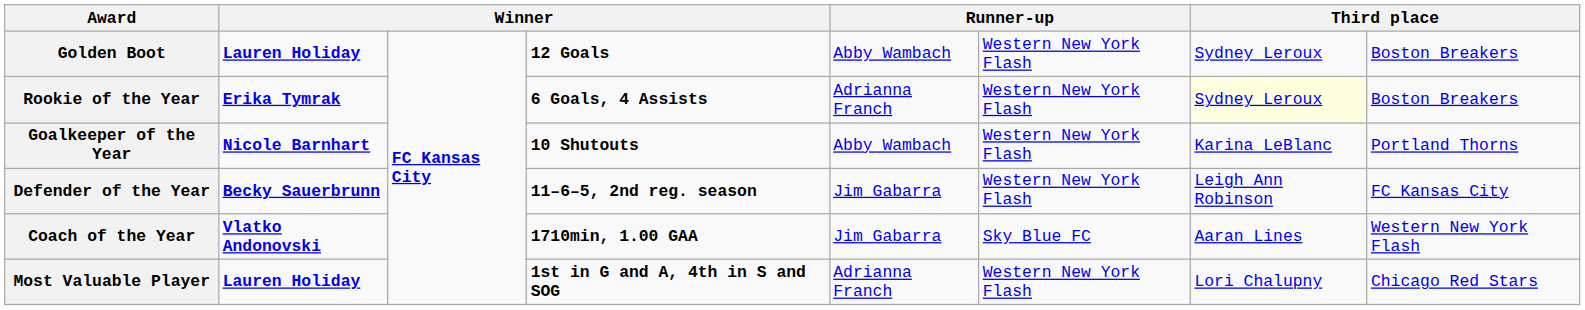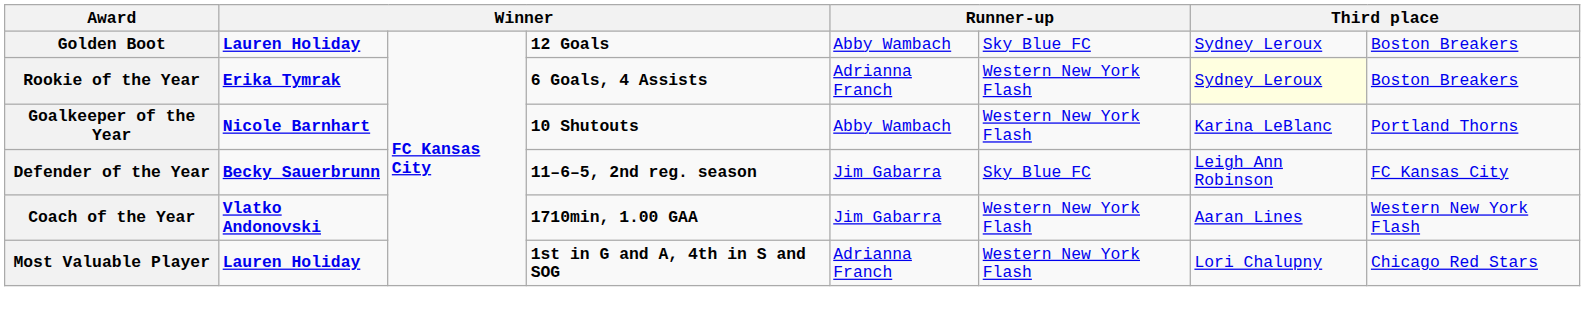 <table class="wikitable">
 <tr>
 <th>Award</th>
 <th colspan=3>Winner</th>
 <th colspan=2>Runner-up</th>
 <th colspan=2>Third place</th>
 </tr>
 <tr>
 <th>Golden Boot </th>
 <td><strong> <a href='#'>Lauren Holiday</a></strong></td>
 <td rowspan=6><strong><a href='#'>FC Kansas City</a></strong></td>
 <td><strong>12 Goals</strong></td>
 <td> <a href='#'>Abby Wambach</a></td>
-<td><a href='#'>Western New York Flash</a></td>
+<td><a href='#'>Sky Blue FC</a></td>
 <td> <a href='#'>Sydney Leroux</a></td>
 <td><a href='#'>Boston Breakers</a></td>
 </tr>
 <tr>
 <th>Rookie of the Year </th>
 <td><strong> <a href='#'>Erika Tymrak</a></strong></td>
 <td><strong>6 Goals, 4 Assists</strong></td>
 <td> <a href='#'>Adrianna Franch</a></td>
 <td><a href='#'>Western New York Flash</a></td>
 <td style="background: lightyellow;"> <a href='#'>Sydney Leroux</a></td>
 <td><a href='#'>Boston Breakers</a></td>
 </tr>
 <tr>
 <th>Goalkeeper of the Year </th>
 <td><strong> <a href='#'>Nicole Barnhart</a></strong></td>
 <td><strong>10 Shutouts</strong></td>
 <td> <a href='#'>Abby Wambach</a></td>
 <td><a href='#'>Western New York Flash</a></td>
 <td> <a href='#'>Karina LeBlanc</a></td>
 <td><a href='#'>Portland Thorns</a></td>
 </tr>
 <tr>
 <th>Defender of the Year </th>
 <td><strong> <a href='#'>Becky Sauerbrunn</a></strong></td>
 <td><strong>11–6–5, 2nd reg. season</strong></td>
 <td> <a href='#'>Jim Gabarra</a></td>
-<td><a href='#'>Western New York Flash</a></td>
+<td><a href='#'>Sky Blue FC</a></td>
 <td> <a href='#'>Leigh Ann Robinson</a></td>
 <td><a href='#'>FC Kansas City</a></td>
 </tr>
 <tr>
 <th>Coach of the Year </th>
 <td><strong> <a href='#'>Vlatko Andonovski</a></strong></td>
 <td><strong>1710min, 1.00 GAA</strong></td>
 <td> <a href='#'>Jim Gabarra</a></td>
-<td><a href='#'>Sky Blue FC</a></td>
+<td><a href='#'>Western New York Flash</a></td>
 <td> <a href='#'>Aaran Lines</a></td>
 <td><a href='#'>Western New York Flash</a></td>
 </tr>
 <tr>
 <th>Most Valuable Player </th>
 <td><strong> <a href='#'>Lauren Holiday</a></strong></td>
 <td><strong>1st in G and A, 4th in S and SOG</strong></td>
 <td> <a href='#'>Adrianna Franch</a></td>
 <td><a href='#'>Western New York Flash</a></td>
 <td> <a href='#'>Lori Chalupny</a></td>
 <td><a href='#'>Chicago Red Stars</a></td>
 </tr>
 </table>
